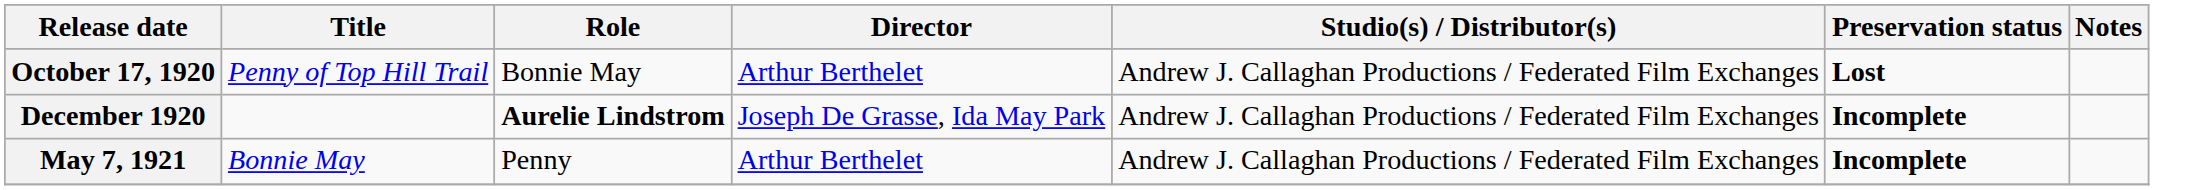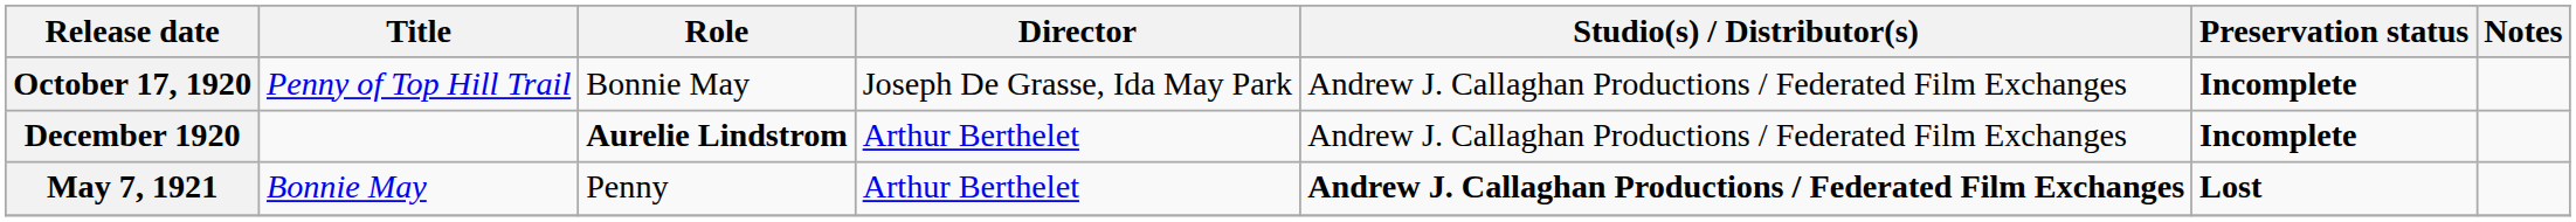 <table class="wikitable plainrowheaders sortable">
 <tr>
 <th scope="col">Release date</th>
 <th scope="col">Title</th>
 <th scope="col">Role</th>
 <th scope="col">Director</th>
 <th scope="col">Studio(s) / Distributor(s)</th>
 <th scope="col">Preservation status</th>
 <th scope="col" class="unsortable">Notes</th>
 </tr>
 <tr>
 <th scope="row">October 17, 1920</th>
 <td><em><a href='#'>Penny of Top Hill Trail</a></em></td>
 <td>Bonnie May</td>
-<td><a href='#'>Arthur Berthelet</a></td>
+<td>Joseph De Grasse, Ida May Park</td>
 <td>Andrew J. Callaghan Productions / Federated Film Exchanges</td>
-<td><strong>Lost</strong></td>
+<td><strong>Incomplete</strong></td>
 <td></td>
 </tr>
 <tr>
 <th scope="row">December 1920</th>
 <td><em></em></td>
 <td><strong>Aurelie Lindstrom</strong></td>
-<td><a href='#'>Joseph De Grasse</a>, <a href='#'>Ida May Park</a></td>
+<td><a href='#'>Arthur Berthelet</a></td>
 <td>Andrew J. Callaghan Productions / Federated Film Exchanges</td>
 <td><strong>Incomplete</strong></td>
 <td></td>
 </tr>
 <tr>
 <th scope="row">May 7, 1921</th>
 <td><em><a href='#'>Bonnie May</a></em></td>
 <td>Penny</td>
 <td><a href='#'>Arthur Berthelet</a></td>
-<td>Andrew J. Callaghan Productions / Federated Film Exchanges</td>
-<td><strong>Incomplete</strong></td>
+<td><strong>Andrew J. Callaghan Productions / Federated Film Exchanges</strong></td>
+<td><strong>Lost</strong></td>
 <td></td>
 </tr>
 <tr>
 </tr>
 </table>
